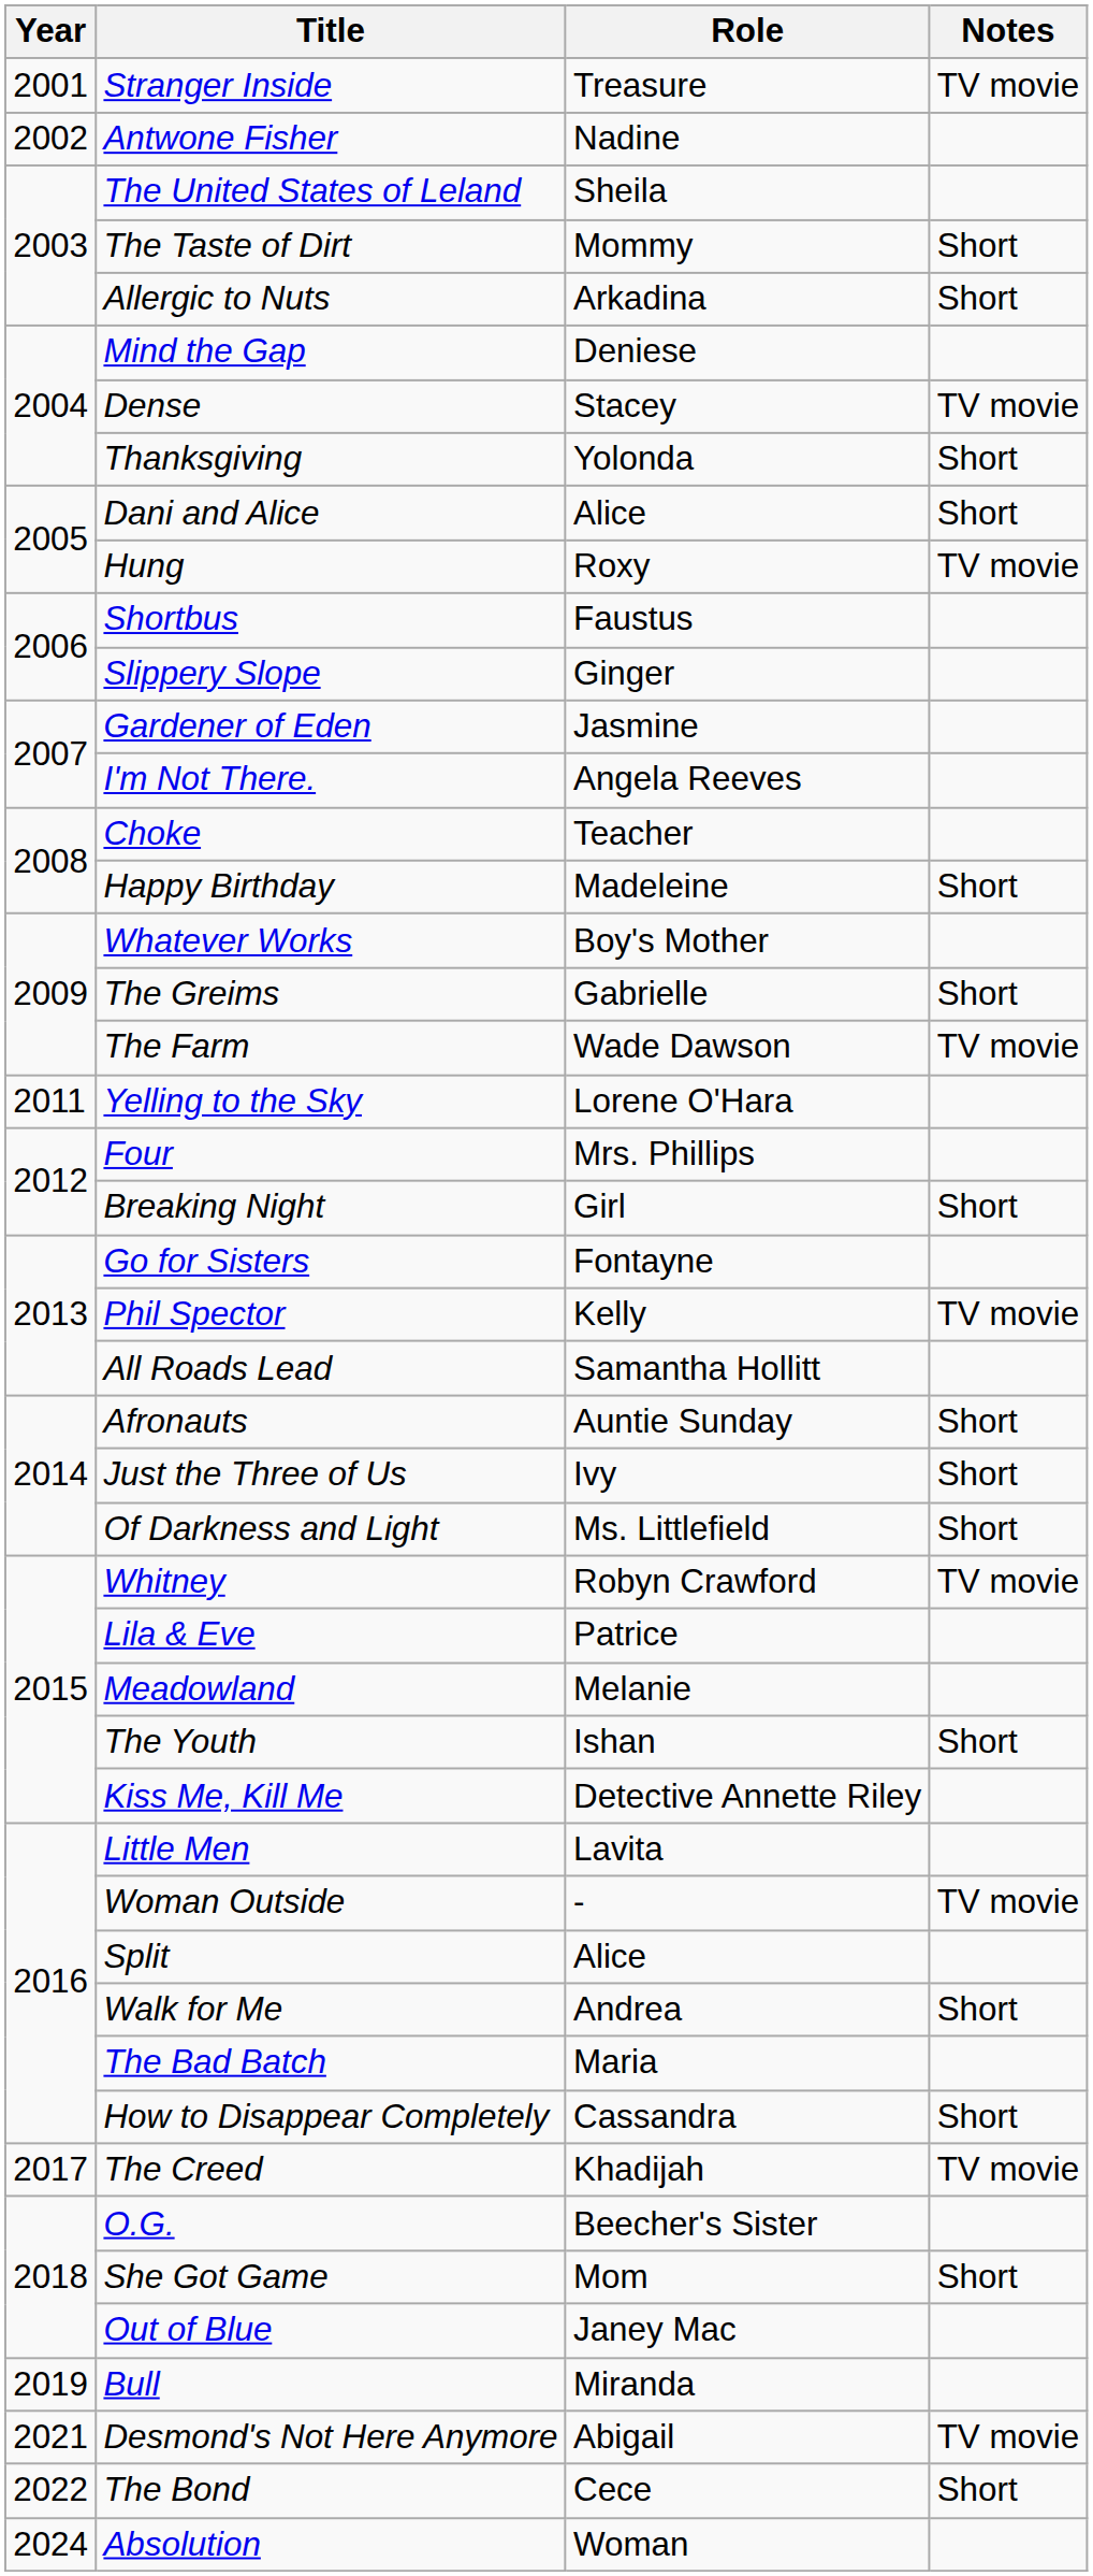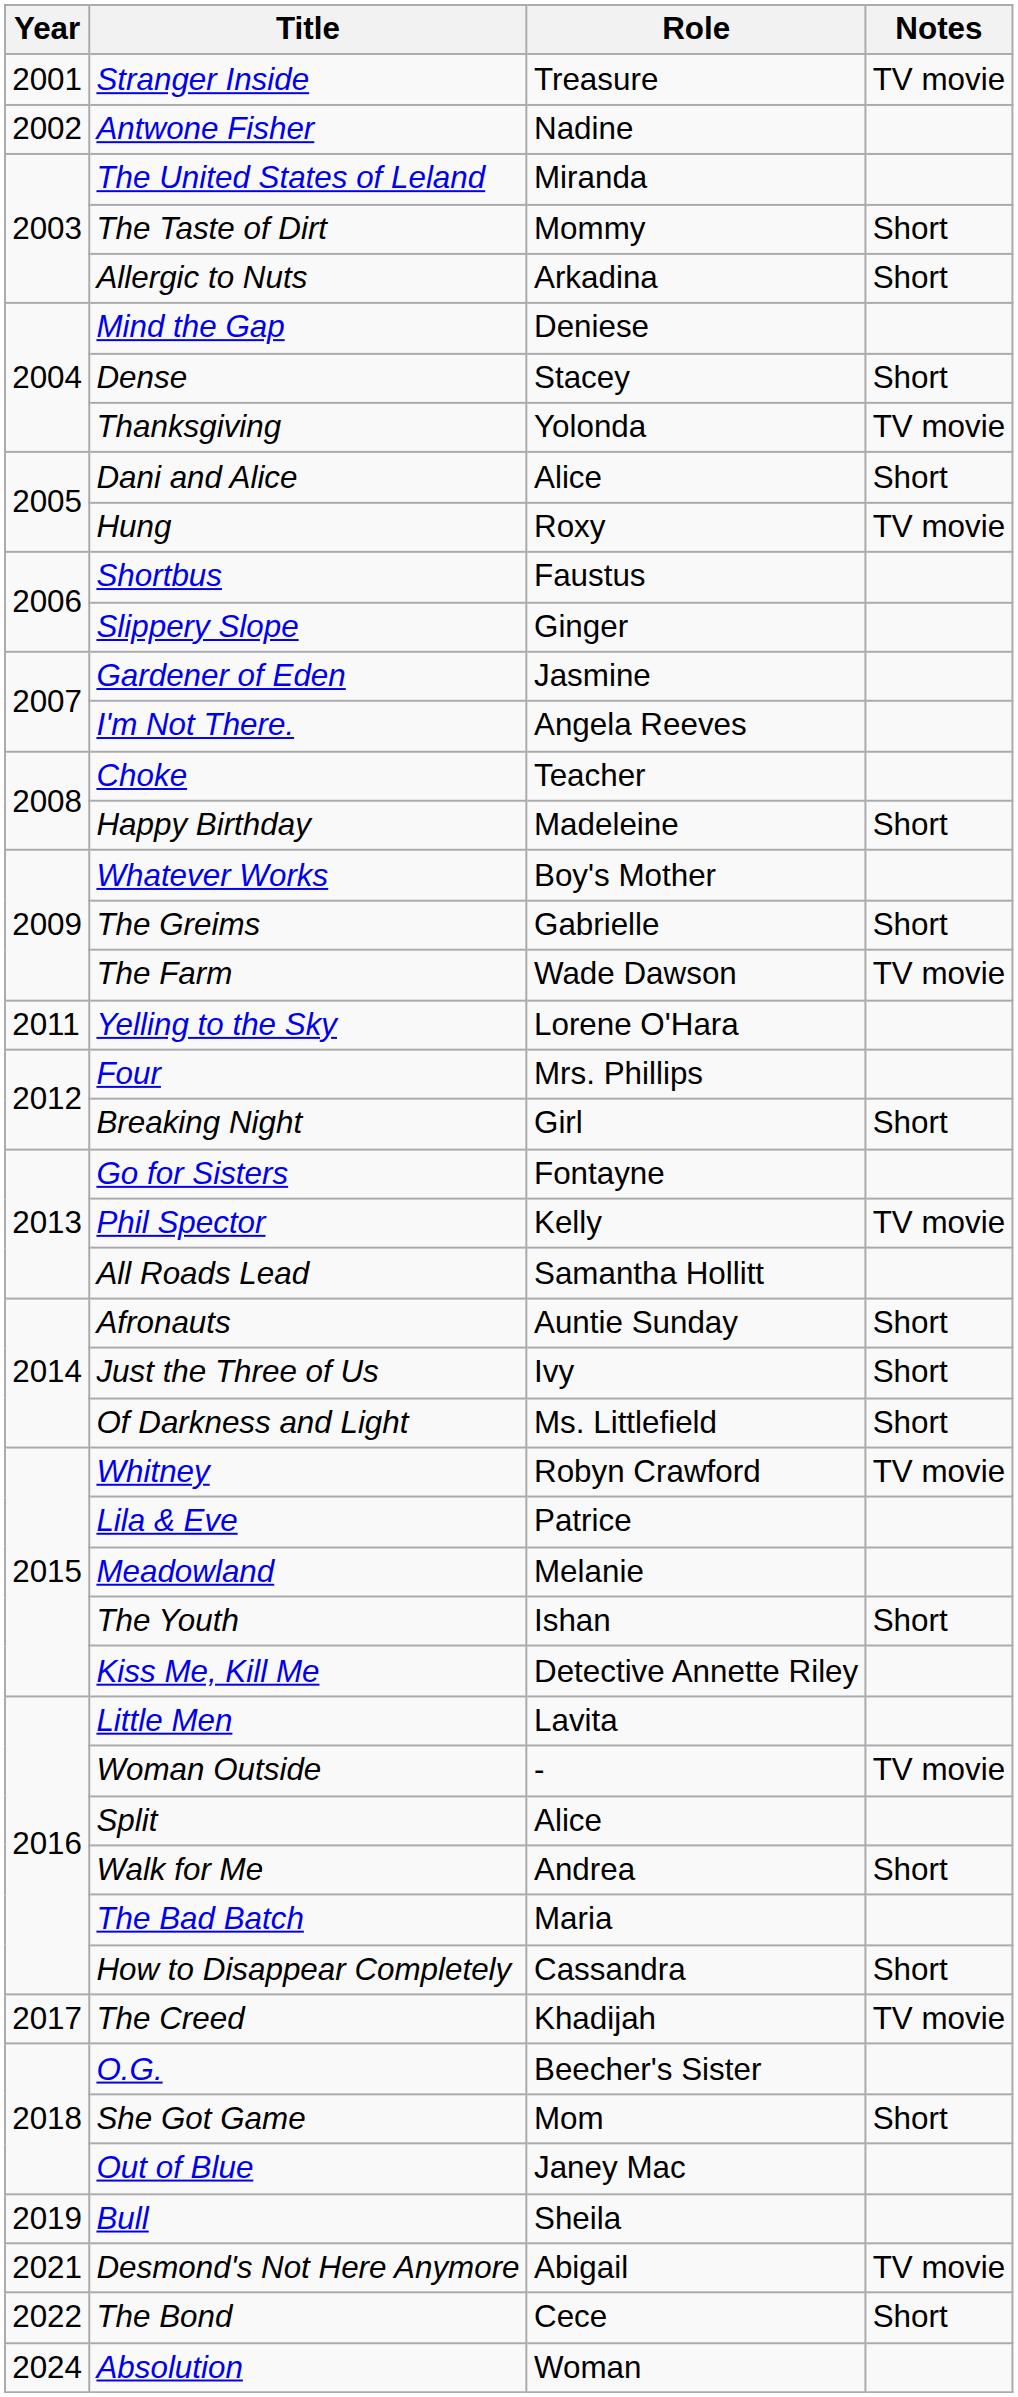 <table class="wikitable sortable">
 <tr>
 <th>Year</th>
 <th>Title</th>
 <th>Role</th>
 <th class="unsortable">Notes</th>
 </tr>
 <tr>
 <td>2001</td>
 <td><em><a href='#'>Stranger Inside</a></em></td>
 <td>Treasure</td>
 <td>TV movie</td>
 </tr>
 <tr>
 <td>2002</td>
 <td><em><a href='#'>Antwone Fisher</a></em></td>
 <td>Nadine</td>
 <td></td>
 </tr>
 <tr>
 <td rowspan="3">2003</td>
 <td><em><a href='#'>The United States of Leland</a></em></td>
-<td>Sheila</td>
+<td>Miranda</td>
 <td></td>
 </tr>
 <tr>
 <td><em>The Taste of Dirt</em></td>
 <td>Mommy</td>
 <td>Short</td>
 </tr>
 <tr>
 <td><em>Allergic to Nuts</em></td>
 <td>Arkadina</td>
 <td>Short</td>
 </tr>
 <tr>
 <td rowspan="3">2004</td>
 <td><em><a href='#'>Mind the Gap</a></em></td>
 <td>Deniese</td>
 <td></td>
 </tr>
 <tr>
 <td><em>Dense</em></td>
 <td>Stacey</td>
-<td>TV movie</td>
+<td>Short</td>
 </tr>
 <tr>
 <td><em>Thanksgiving</em></td>
 <td>Yolonda</td>
-<td>Short</td>
+<td>TV movie</td>
 </tr>
 <tr>
 <td rowspan="2">2005</td>
 <td><em>Dani and Alice</em></td>
 <td>Alice</td>
 <td>Short</td>
 </tr>
 <tr>
 <td><em>Hung</em></td>
 <td>Roxy</td>
 <td>TV movie</td>
 </tr>
 <tr>
 <td rowspan="2">2006</td>
 <td><em><a href='#'>Shortbus</a></em></td>
 <td>Faustus</td>
 <td></td>
 </tr>
 <tr>
 <td><em><a href='#'>Slippery Slope</a></em></td>
 <td>Ginger</td>
 <td></td>
 </tr>
 <tr>
 <td rowspan="2">2007</td>
 <td><em><a href='#'>Gardener of Eden</a></em></td>
 <td>Jasmine</td>
 <td></td>
 </tr>
 <tr>
 <td><em><a href='#'>I'm Not There.</a></em></td>
 <td>Angela Reeves</td>
 <td></td>
 </tr>
 <tr>
 <td rowspan="2">2008</td>
 <td><em><a href='#'>Choke</a></em></td>
 <td>Teacher</td>
 <td></td>
 </tr>
 <tr>
 <td><em>Happy Birthday</em></td>
 <td>Madeleine</td>
 <td>Short</td>
 </tr>
 <tr>
 <td rowspan="3">2009</td>
 <td><em><a href='#'>Whatever Works</a></em></td>
 <td>Boy's Mother</td>
 <td></td>
 </tr>
 <tr>
 <td><em>The Greims</em></td>
 <td>Gabrielle</td>
 <td>Short</td>
 </tr>
 <tr>
 <td><em>The Farm</em></td>
 <td>Wade Dawson</td>
 <td>TV movie</td>
 </tr>
 <tr>
 <td>2011</td>
 <td><em><a href='#'>Yelling to the Sky</a></em></td>
 <td>Lorene O'Hara</td>
 <td></td>
 </tr>
 <tr>
 <td rowspan="2">2012</td>
 <td><em><a href='#'>Four</a></em></td>
 <td>Mrs. Phillips</td>
 <td></td>
 </tr>
 <tr>
 <td><em>Breaking Night</em></td>
 <td>Girl</td>
 <td>Short</td>
 </tr>
 <tr>
 <td rowspan="3">2013</td>
 <td><em><a href='#'>Go for Sisters</a></em></td>
 <td>Fontayne</td>
 <td></td>
 </tr>
 <tr>
 <td><em><a href='#'>Phil Spector</a></em></td>
 <td>Kelly</td>
 <td>TV movie</td>
 </tr>
 <tr>
 <td><em>All Roads Lead</em></td>
 <td>Samantha Hollitt</td>
 <td></td>
 </tr>
 <tr>
 <td rowspan="3">2014</td>
 <td><em>Afronauts</em></td>
 <td>Auntie Sunday</td>
 <td>Short</td>
 </tr>
 <tr>
 <td><em>Just the Three of Us</em></td>
 <td>Ivy</td>
 <td>Short</td>
 </tr>
 <tr>
 <td><em>Of Darkness and Light</em></td>
 <td>Ms. Littlefield</td>
 <td>Short</td>
 </tr>
 <tr>
 <td rowspan="5">2015</td>
 <td><em><a href='#'>Whitney</a></em></td>
 <td>Robyn Crawford</td>
 <td>TV movie</td>
 </tr>
 <tr>
 <td><em><a href='#'>Lila & Eve</a></em></td>
 <td>Patrice</td>
 <td></td>
 </tr>
 <tr>
 <td><em><a href='#'>Meadowland</a></em></td>
 <td>Melanie</td>
 <td></td>
 </tr>
 <tr>
 <td><em>The Youth</em></td>
 <td>Ishan</td>
 <td>Short</td>
 </tr>
 <tr>
 <td><em><a href='#'>Kiss Me, Kill Me</a></em></td>
 <td>Detective Annette Riley</td>
 <td></td>
 </tr>
 <tr>
 <td rowspan="6">2016</td>
 <td><em><a href='#'>Little Men</a></em></td>
 <td>Lavita</td>
 <td></td>
 </tr>
 <tr>
 <td><em>Woman Outside</em></td>
 <td>-</td>
 <td>TV movie</td>
 </tr>
 <tr>
 <td><em>Split</em></td>
 <td>Alice</td>
 <td></td>
 </tr>
 <tr>
 <td><em>Walk for Me</em></td>
 <td>Andrea</td>
 <td>Short</td>
 </tr>
 <tr>
 <td><em><a href='#'>The Bad Batch</a></em></td>
 <td>Maria</td>
 <td></td>
 </tr>
 <tr>
 <td><em>How to Disappear Completely</em></td>
 <td>Cassandra</td>
 <td>Short</td>
 </tr>
 <tr>
 <td>2017</td>
 <td><em>The Creed</em></td>
 <td>Khadijah</td>
 <td>TV movie</td>
 </tr>
 <tr>
 <td rowspan="3">2018</td>
 <td><em><a href='#'>O.G.</a></em></td>
 <td>Beecher's Sister</td>
 <td></td>
 </tr>
 <tr>
 <td><em>She Got Game</em></td>
 <td>Mom</td>
 <td>Short</td>
 </tr>
 <tr>
 <td><em><a href='#'>Out of Blue</a></em></td>
 <td>Janey Mac</td>
 <td></td>
 </tr>
 <tr>
 <td>2019</td>
 <td><em><a href='#'>Bull</a></em></td>
-<td>Miranda</td>
+<td>Sheila</td>
 <td></td>
 </tr>
 <tr>
 <td>2021</td>
 <td><em>Desmond's Not Here Anymore</em></td>
 <td>Abigail</td>
 <td>TV movie</td>
 </tr>
 <tr>
 <td>2022</td>
 <td><em>The Bond</em></td>
 <td>Cece</td>
 <td>Short</td>
 </tr>
 <tr>
 <td>2024</td>
 <td><em><a href='#'>Absolution</a></em></td>
 <td>Woman</td>
 <td></td>
 </tr>
 </table>
